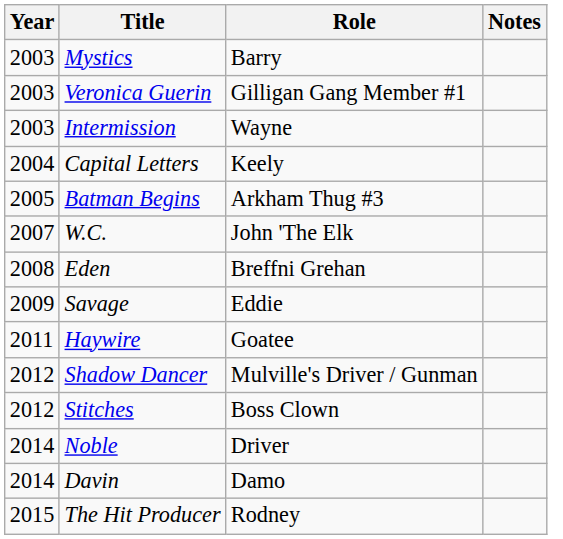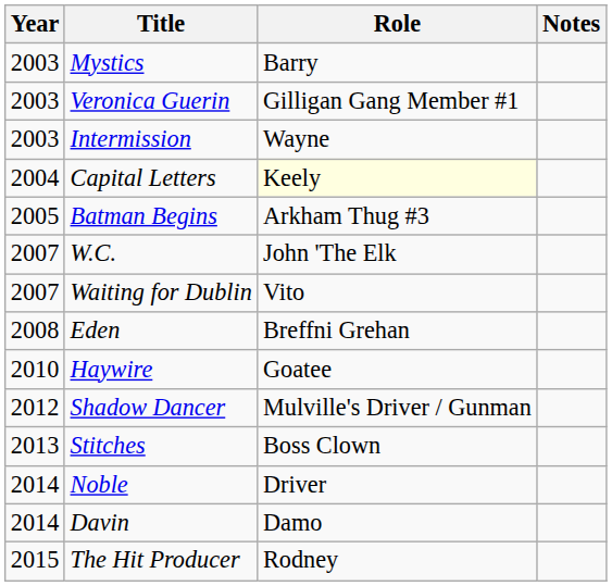 <table class="wikitable">
 <tr>
 <th>Year</th>
 <th>Title</th>
 <th>Role</th>
 <th>Notes</th>
 </tr>
 <tr>
 <td>2003</td>
 <td><em><a href='#'>Mystics</a></em></td>
 <td>Barry</td>
 <td></td>
 </tr>
 <tr>
 <td>2003</td>
 <td><em><a href='#'>Veronica Guerin</a></em></td>
 <td>Gilligan Gang Member #1</td>
 <td></td>
 </tr>
 <tr>
 <td>2003</td>
 <td><em><a href='#'>Intermission</a></em></td>
 <td>Wayne</td>
 <td></td>
 </tr>
 <tr>
 <td>2004</td>
 <td><em>Capital Letters</em></td>
-<td>Keely</td>
+<td style="background: lightyellow;">Keely</td>
 <td></td>
 </tr>
 <tr>
 <td>2005</td>
 <td><em><a href='#'>Batman Begins</a></em></td>
 <td>Arkham Thug #3</td>
 <td></td>
 </tr>
 <tr>
 <td>2007</td>
 <td><em>W.C.</em></td>
 <td>John 'The Elk</td>
 <td></td>
 </tr>
 <tr>
+<td>2007</td>
+<td><em>Waiting for Dublin</em></td>
+<td>Vito</td>
+<td></td>
+</tr>
+<tr>
 <td>2008</td>
 <td><em>Eden</em></td>
 <td>Breffni Grehan</td>
 <td></td>
 </tr>
 <tr>
-<td>2009</td>
-<td><em>Savage</em></td>
-<td>Eddie</td>
-<td></td>
-</tr>
-<tr>
-<td>2011</td>
+<td>2010</td>
 <td><em><a href='#'>Haywire</a></em></td>
 <td>Goatee</td>
 <td></td>
 </tr>
 <tr>
 <td>2012</td>
 <td><em><a href='#'>Shadow Dancer</a></em></td>
 <td>Mulville's Driver / Gunman</td>
 <td></td>
 </tr>
 <tr>
-<td>2012</td>
+<td>2013</td>
 <td><em><a href='#'>Stitches</a></em></td>
 <td>Boss Clown</td>
 <td></td>
 </tr>
 <tr>
 <td>2014</td>
 <td><em><a href='#'>Noble</a></em></td>
 <td>Driver</td>
 <td></td>
 </tr>
 <tr>
 <td>2014</td>
 <td><em>Davin</em></td>
 <td>Damo</td>
 <td></td>
 </tr>
 <tr>
 <td>2015</td>
 <td><em>The Hit Producer</em></td>
 <td>Rodney</td>
 <td></td>
 </tr>
 </table>
